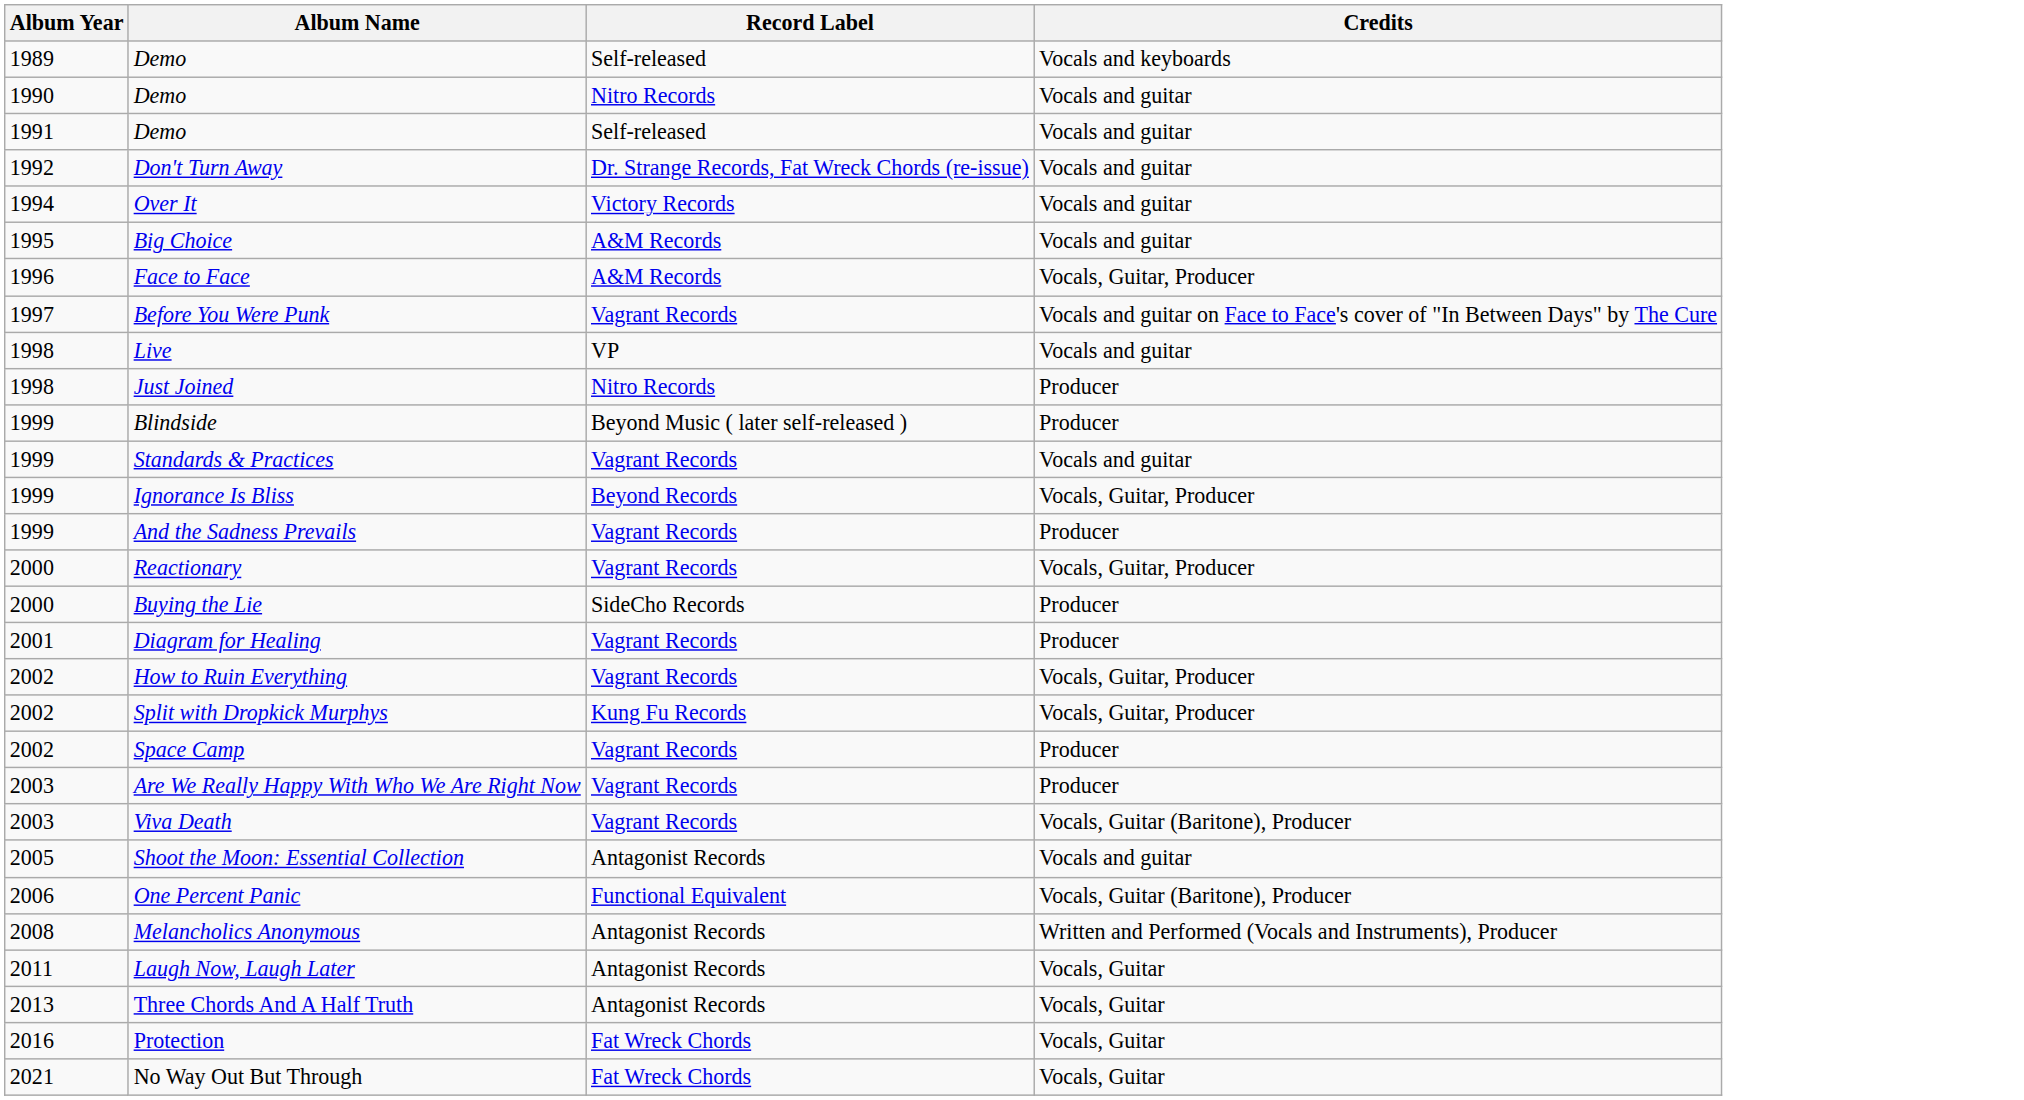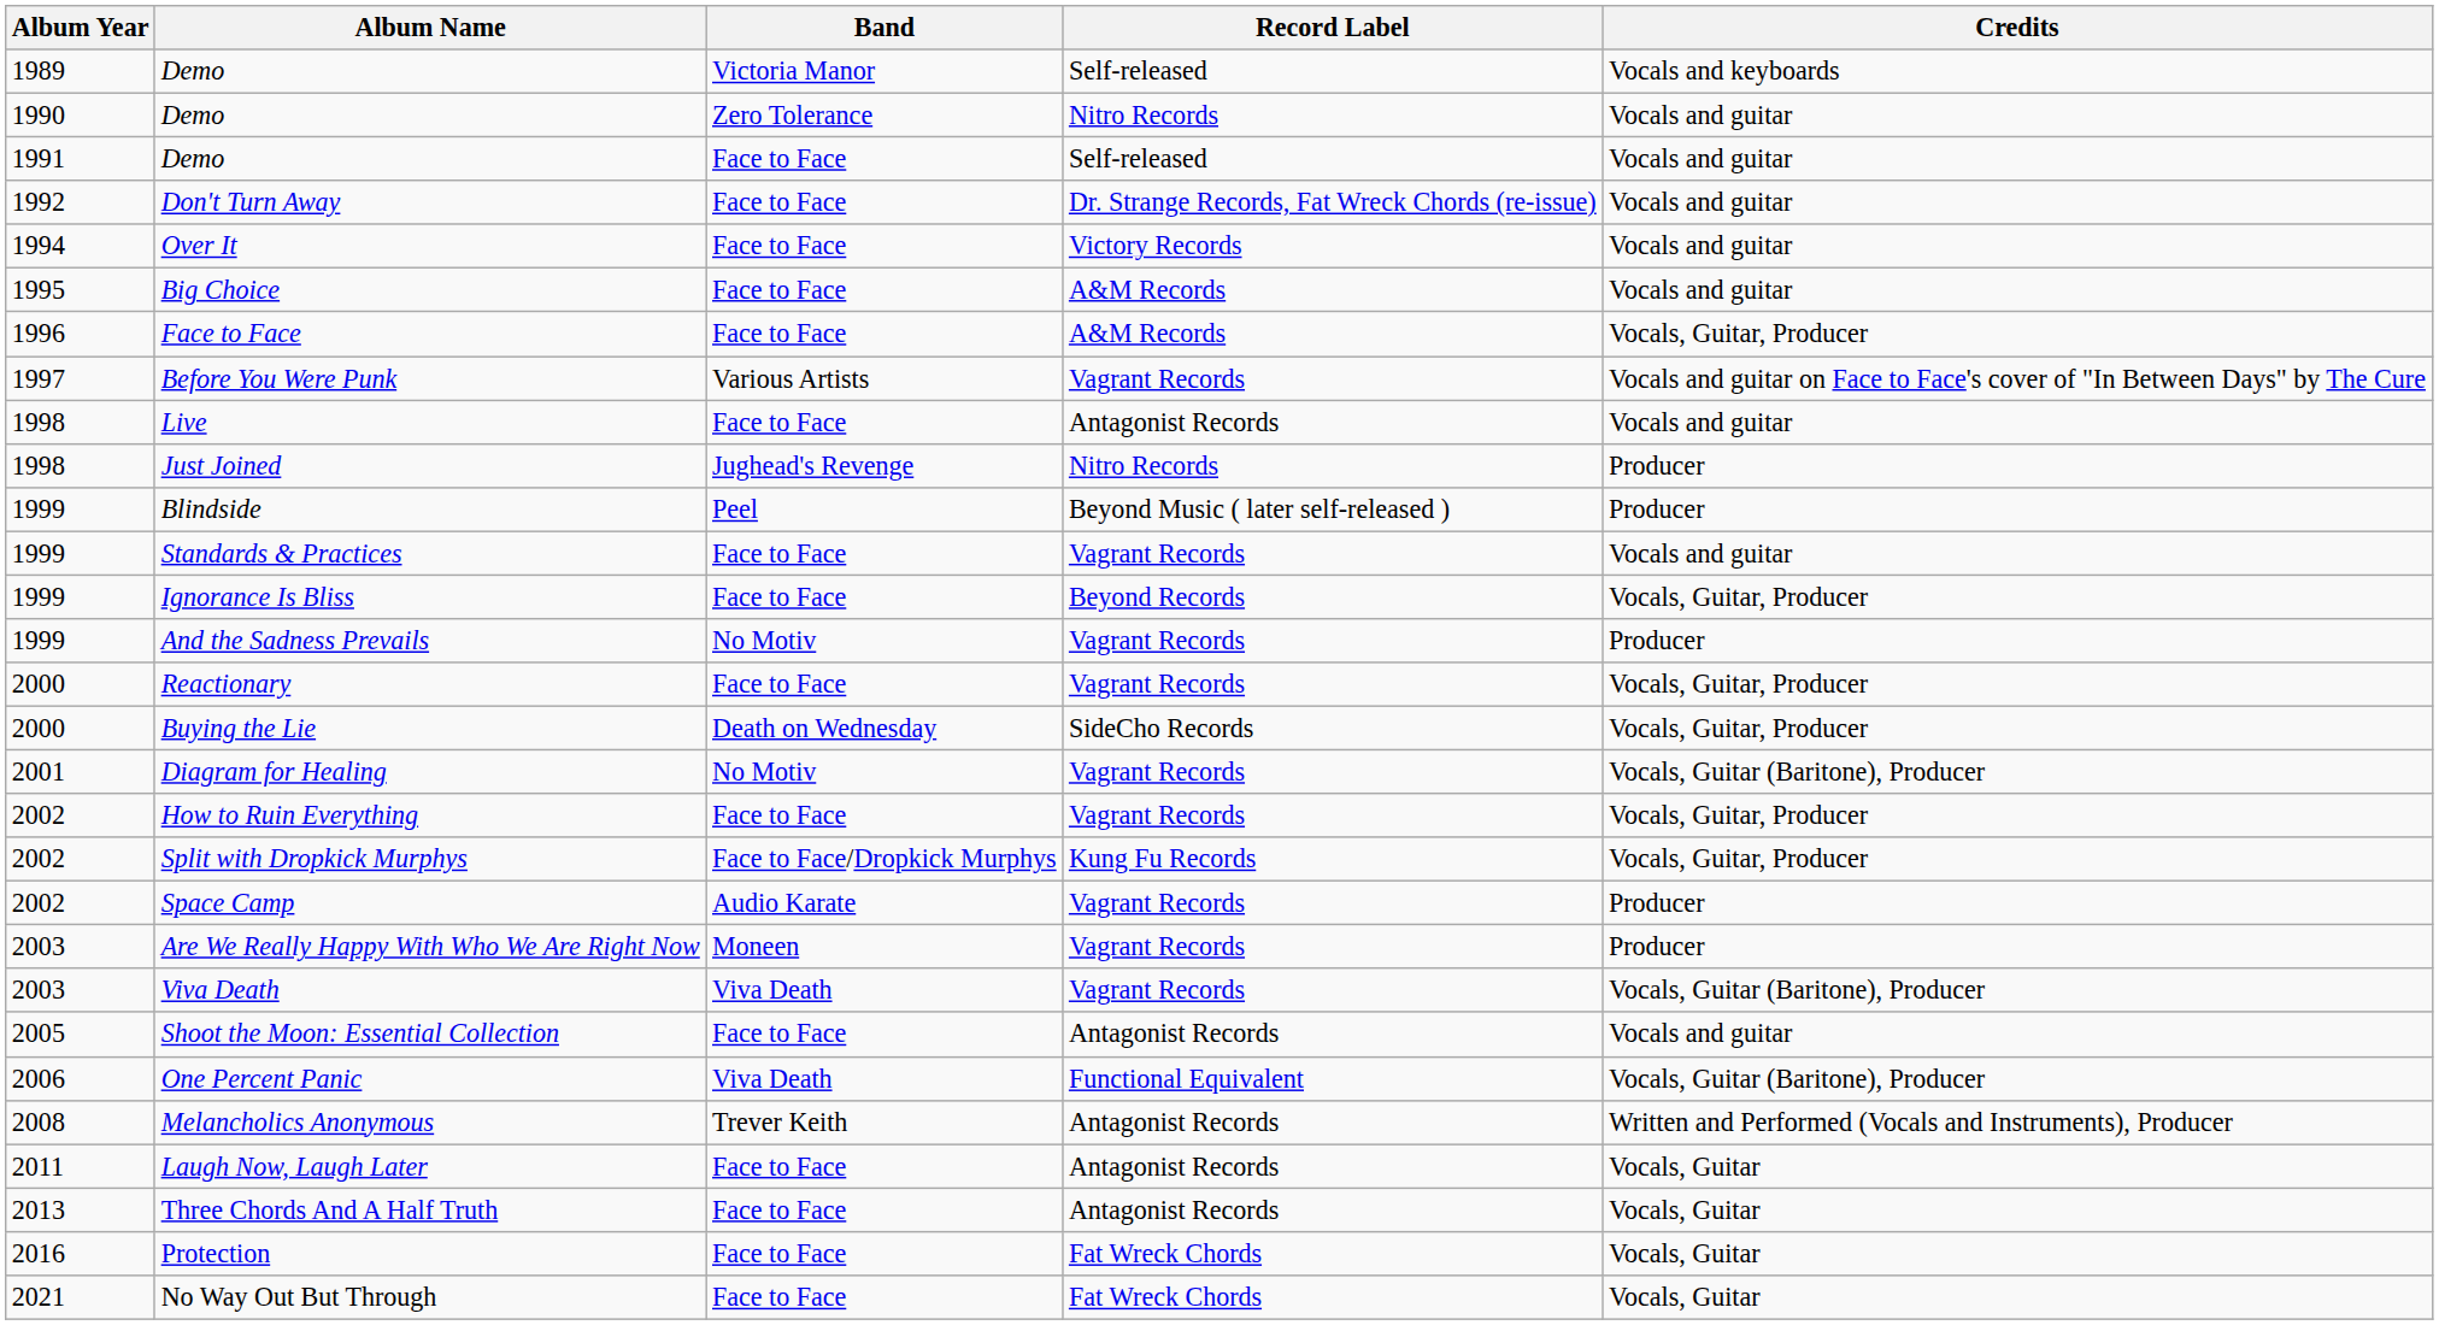 <table class="wikitable" style="font-size: 95%;">
 <tr>
 <th>Album Year</th>
 <th>Album Name</th>
+<th>Band</th>
 <th>Record Label</th>
 <th>Credits</th>
 </tr>
 <tr>
 <td>1989</td>
 <td><em>Demo</em></td>
+<td><a href='#'>Victoria Manor</a></td>
 <td>Self-released</td>
 <td>Vocals and keyboards</td>
 </tr>
 <tr>
 <td>1990</td>
 <td><em>Demo</em></td>
+<td><a href='#'>Zero Tolerance</a></td>
 <td><a href='#'>Nitro Records</a></td>
 <td>Vocals and guitar</td>
 </tr>
 <tr>
 <td>1991</td>
 <td><em>Demo</em></td>
+<td><a href='#'>Face to Face</a></td>
 <td>Self-released</td>
 <td>Vocals and guitar</td>
 </tr>
 <tr>
 <td>1992</td>
 <td><em><a href='#'>Don't Turn Away</a></em></td>
+<td><a href='#'>Face to Face</a></td>
 <td><a href='#'>Dr. Strange Records, Fat Wreck Chords (re-issue)</a></td>
 <td>Vocals and guitar</td>
 </tr>
 <tr>
 <td>1994</td>
 <td><em><a href='#'>Over It</a></em></td>
+<td><a href='#'>Face to Face</a></td>
 <td><a href='#'>Victory Records</a></td>
 <td>Vocals and guitar</td>
 </tr>
 <tr>
 <td>1995</td>
 <td><em><a href='#'>Big Choice</a></em></td>
+<td><a href='#'>Face to Face</a></td>
 <td><a href='#'>A&M Records</a></td>
 <td>Vocals and guitar</td>
 </tr>
 <tr>
 <td>1996</td>
 <td><em><a href='#'>Face to Face</a></em></td>
+<td><a href='#'>Face to Face</a></td>
 <td><a href='#'>A&M Records</a></td>
 <td>Vocals, Guitar, Producer</td>
 </tr>
 <tr>
 <td>1997</td>
 <td><em><a href='#'>Before You Were Punk</a></em></td>
+<td>Various Artists</td>
 <td><a href='#'>Vagrant Records</a></td>
 <td>Vocals and guitar on <a href='#'>Face to Face</a>'s cover of "In Between Days" by <a href='#'>The Cure</a></td>
 </tr>
 <tr>
 <td>1998</td>
 <td><em><a href='#'>Live</a></em></td>
-<td>VP</td>
+<td><a href='#'>Face to Face</a></td>
+<td>Antagonist Records</td>
 <td>Vocals and guitar</td>
 </tr>
 <tr>
 <td>1998</td>
 <td><em><a href='#'>Just Joined</a></em></td>
+<td><a href='#'>Jughead's Revenge</a></td>
 <td><a href='#'>Nitro Records</a></td>
 <td>Producer</td>
 </tr>
 <tr>
 <td>1999</td>
 <td><em>Blindside</em></td>
+<td><a href='#'>Peel</a></td>
 <td>Beyond Music ( later self-released )</td>
 <td>Producer</td>
 </tr>
 <tr>
 <td>1999</td>
 <td><em><a href='#'>Standards & Practices</a></em></td>
+<td><a href='#'>Face to Face</a></td>
 <td><a href='#'>Vagrant Records</a></td>
 <td>Vocals and guitar</td>
 </tr>
 <tr>
 <td>1999</td>
 <td><em><a href='#'>Ignorance Is Bliss</a></em></td>
+<td><a href='#'>Face to Face</a></td>
 <td><a href='#'>Beyond Records</a></td>
 <td>Vocals, Guitar, Producer</td>
 </tr>
 <tr>
 <td>1999</td>
 <td><em><a href='#'>And the Sadness Prevails</a></em></td>
+<td><a href='#'>No Motiv</a></td>
 <td><a href='#'>Vagrant Records</a></td>
 <td>Producer</td>
 </tr>
 <tr>
 <td>2000</td>
 <td><em><a href='#'>Reactionary</a></em></td>
+<td><a href='#'>Face to Face</a></td>
 <td><a href='#'>Vagrant Records</a></td>
 <td>Vocals, Guitar, Producer</td>
 </tr>
 <tr>
 <td>2000</td>
 <td><em><a href='#'>Buying the Lie</a></em></td>
+<td><a href='#'>Death on Wednesday</a></td>
 <td>SideCho Records</td>
-<td>Producer</td>
+<td>Vocals, Guitar, Producer</td>
 </tr>
 <tr>
 <td>2001</td>
 <td><em><a href='#'>Diagram for Healing</a></em></td>
+<td><a href='#'>No Motiv</a></td>
 <td><a href='#'>Vagrant Records</a></td>
-<td>Producer</td>
+<td>Vocals, Guitar (Baritone), Producer</td>
 </tr>
 <tr>
 <td>2002</td>
 <td><em><a href='#'>How to Ruin Everything</a></em></td>
+<td><a href='#'>Face to Face</a></td>
 <td><a href='#'>Vagrant Records</a></td>
 <td>Vocals, Guitar, Producer</td>
 </tr>
 <tr>
 <td>2002</td>
 <td><em><a href='#'>Split with Dropkick Murphys</a></em></td>
+<td><a href='#'>Face to Face</a>/<a href='#'>Dropkick Murphys</a></td>
 <td><a href='#'>Kung Fu Records</a></td>
 <td>Vocals, Guitar, Producer</td>
 </tr>
 <tr>
 <td>2002</td>
 <td><em><a href='#'>Space Camp</a></em></td>
+<td><a href='#'>Audio Karate</a></td>
 <td><a href='#'>Vagrant Records</a></td>
 <td>Producer</td>
 </tr>
 <tr>
 <td>2003</td>
 <td><em><a href='#'>Are We Really Happy With Who We Are Right Now</a></em></td>
+<td><a href='#'>Moneen</a></td>
 <td><a href='#'>Vagrant Records</a></td>
 <td>Producer</td>
 </tr>
 <tr>
 <td>2003</td>
 <td><em><a href='#'>Viva Death</a></em></td>
+<td><a href='#'>Viva Death</a></td>
 <td><a href='#'>Vagrant Records</a></td>
 <td>Vocals, Guitar (Baritone), Producer</td>
 </tr>
 <tr>
 <td>2005</td>
 <td><em><a href='#'>Shoot the Moon: Essential Collection</a></em></td>
+<td><a href='#'>Face to Face</a></td>
 <td>Antagonist Records</td>
 <td>Vocals and guitar</td>
 </tr>
 <tr>
 <td>2006</td>
 <td><em><a href='#'>One Percent Panic</a></em></td>
+<td><a href='#'>Viva Death</a></td>
 <td><a href='#'>Functional Equivalent</a></td>
 <td>Vocals, Guitar (Baritone), Producer</td>
 </tr>
 <tr>
 <td>2008</td>
 <td><em><a href='#'>Melancholics Anonymous</a></em></td>
+<td>Trever Keith</td>
 <td>Antagonist Records</td>
 <td>Written and Performed (Vocals and Instruments), Producer</td>
 </tr>
 <tr>
 <td>2011</td>
 <td><em><a href='#'>Laugh Now, Laugh Later</a></em></td>
+<td><a href='#'>Face to Face</a></td>
 <td>Antagonist Records</td>
 <td>Vocals, Guitar</td>
 </tr>
 <tr>
 <td>2013</td>
 <td><a href='#'>Three Chords And A Half Truth</a></td>
+<td><a href='#'>Face to Face</a></td>
 <td>Antagonist Records</td>
 <td>Vocals, Guitar</td>
 </tr>
 <tr>
 <td>2016</td>
 <td><a href='#'>Protection</a></td>
+<td><a href='#'>Face to Face</a></td>
 <td><a href='#'>Fat Wreck Chords</a></td>
 <td>Vocals, Guitar</td>
 </tr>
 <tr>
 <td>2021</td>
 <td>No Way Out But Through</td>
+<td><a href='#'>Face to Face</a></td>
 <td><a href='#'>Fat Wreck Chords</a></td>
 <td>Vocals, Guitar</td>
 </tr>
 </table>
